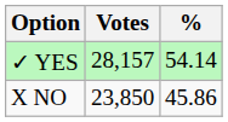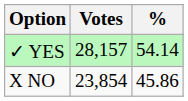 <table class="wikitable">
 <tr>
 <th>Option</th>
 <th>Votes</th>
 <th>%</th>
 </tr>
 <tr>
 <td style=background:#bbf8be>✓ YES</td>
 <td style=background:#bbf8be>28,157</td>
 <td style=background:#bbf8be>54.14</td>
 </tr>
 <tr>
 <td>X NO</td>
-<td>23,850</td>
+<td>23,854</td>
 <td>45.86</td>
 </tr>
 </table>
